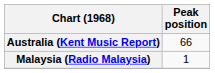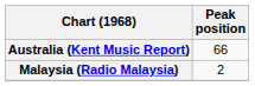 <table class="wikitable sortable plainrowheaders" style="text-align:center">
 <tr>
 <th>Chart (1968)</th>
 <th>Peak<br>position</th>
 </tr>
 <tr>
 <th scope="row">Australia (<a href='#'>Kent Music Report</a>)</th>
 <td>66</td>
 </tr>
 <tr>
 <th scope="row">Malaysia (<a href='#'>Radio Malaysia</a>)</th>
-<td>1</td>
+<td>2</td>
 </tr>
 <tr>
 </tr>
 </table>
